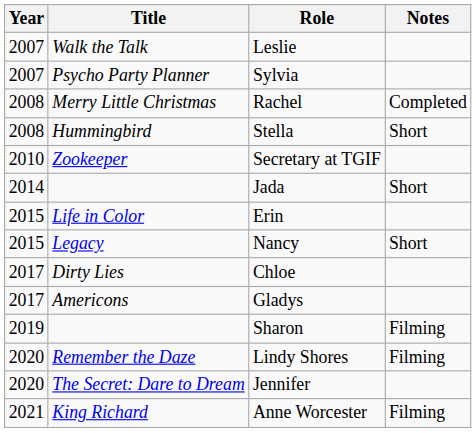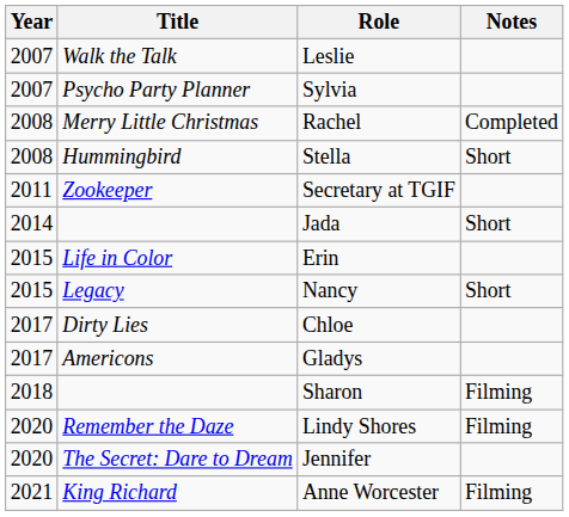 <table class="wikitable sortable">
 <tr>
 <th>Year</th>
 <th>Title</th>
 <th>Role</th>
 <th class="unsortable">Notes</th>
 </tr>
 <tr>
 <td>2007</td>
 <td><em>Walk the Talk</em></td>
 <td>Leslie</td>
 <td></td>
 </tr>
 <tr>
 <td>2007</td>
 <td><em>Psycho Party Planner</em></td>
 <td>Sylvia</td>
 <td></td>
 </tr>
 <tr>
 <td>2008</td>
 <td><em>Merry Little Christmas</em></td>
 <td>Rachel</td>
 <td>Completed</td>
 </tr>
 <tr>
 <td>2008</td>
 <td><em>Hummingbird</em></td>
 <td>Stella</td>
 <td>Short</td>
 </tr>
 <tr>
-<td>2010</td>
+<td>2011</td>
 <td><em><a href='#'>Zookeeper</a></em></td>
 <td>Secretary at TGIF</td>
 <td></td>
 </tr>
 <tr>
 <td>2014</td>
 <td><em></em></td>
 <td>Jada</td>
 <td>Short</td>
 </tr>
 <tr>
 <td>2015</td>
 <td><em><a href='#'>Life in Color</a></em></td>
 <td>Erin</td>
 <td></td>
 </tr>
 <tr>
 <td>2015</td>
 <td><em><a href='#'>Legacy</a></em></td>
 <td>Nancy</td>
 <td>Short</td>
 </tr>
 <tr>
 <td>2017</td>
 <td><em>Dirty Lies</em></td>
 <td>Chloe</td>
 <td></td>
 </tr>
 <tr>
 <td>2017</td>
 <td><em>Americons</em></td>
 <td>Gladys</td>
 <td></td>
 </tr>
 <tr>
-<td>2019</td>
+<td>2018</td>
 <td><em></em></td>
 <td>Sharon</td>
 <td>Filming</td>
 </tr>
 <tr>
 <td>2020</td>
 <td><em><a href='#'>Remember the Daze</a></em></td>
 <td>Lindy Shores</td>
 <td>Filming</td>
 </tr>
 <tr>
 <td>2020</td>
 <td><em><a href='#'>The Secret: Dare to Dream</a></em></td>
 <td>Jennifer</td>
 <td></td>
 </tr>
 <tr>
 <td>2021</td>
 <td><em><a href='#'>King Richard</a></em></td>
 <td>Anne Worcester</td>
 <td>Filming</td>
 </tr>
 </table>
